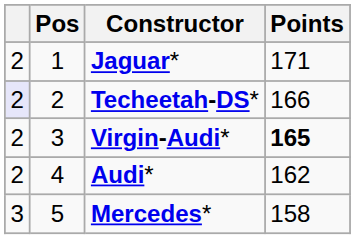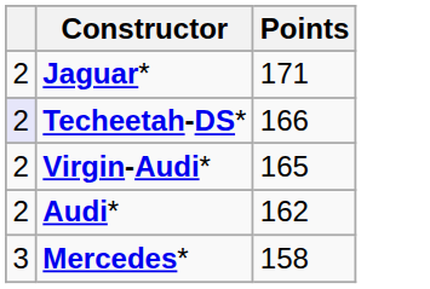 <table class="wikitable" style="font-size: 85%;">
 <tr>
 <th></th>
-<th>Pos</th>
 <th>Constructor</th>
 <th>Points</th>
 </tr>
 <tr>
 <td align="left"> 2</td>
-<td align="center">1</td>
 <td> <strong><a href='#'>Jaguar</a></strong>*</td>
 <td align="left">171</td>
 </tr>
 <tr>
 <td align="left" style="background: lavender;"> 2</td>
-<td align="center">2</td>
 <td> <strong><a href='#'>Techeetah</a>-<a href='#'>DS</a></strong>*</td>
 <td align="left">166</td>
 </tr>
 <tr>
 <td align="left"> 2</td>
-<td align="center">3</td>
 <td> <strong><a href='#'>Virgin</a>-<a href='#'>Audi</a></strong>*</td>
-<td align="left"><strong>165</strong></td>
+<td align="left">165</td>
 </tr>
 <tr>
 <td align="left"> 2</td>
-<td align="center">4</td>
 <td> <strong><a href='#'>Audi</a></strong>*</td>
 <td align="left">162</td>
 </tr>
 <tr>
 <td align="left"> 3</td>
-<td align="center">5</td>
 <td> <strong><a href='#'>Mercedes</a></strong>*</td>
 <td align="left">158</td>
 </tr>
 </table>
